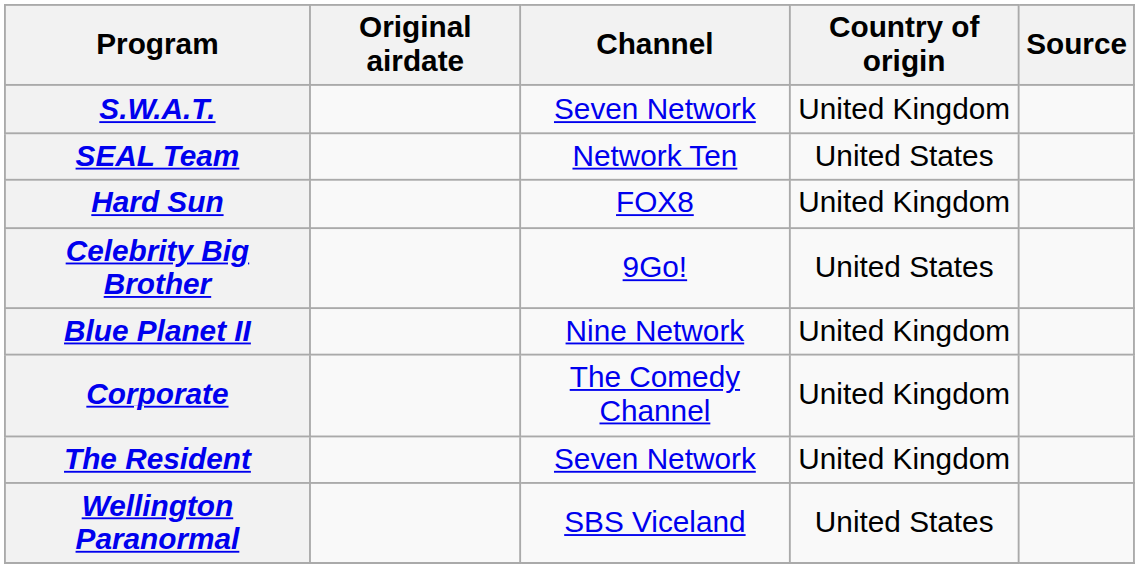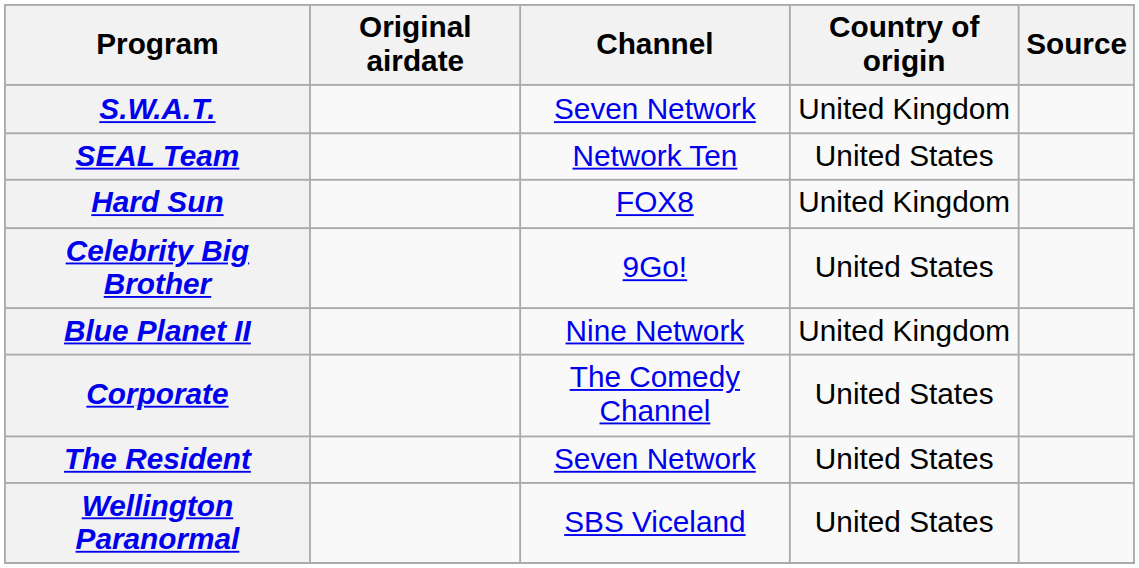 <table class="wikitable plainrowheaders sortable" style="text-align:center">
 <tr>
 <th scope="col">Program</th>
 <th scope="col">Original airdate</th>
 <th scope="col">Channel</th>
 <th scope="col">Country of origin</th>
 <th scope="col" class="unsortable">Source</th>
 </tr>
 <tr>
 <th scope="row"><em><a href='#'>S.W.A.T.</a></em></th>
 <td></td>
 <td><a href='#'>Seven Network</a></td>
 <td>United Kingdom</td>
 <td></td>
 </tr>
 <tr>
 <th scope="row"><em><a href='#'>SEAL Team</a></em></th>
 <td></td>
 <td><a href='#'>Network Ten</a></td>
 <td>United States</td>
 <td></td>
 </tr>
 <tr>
 <th scope="row"><em><a href='#'>Hard Sun</a></em></th>
 <td></td>
 <td><a href='#'>FOX8</a></td>
 <td>United Kingdom</td>
 <td></td>
 </tr>
 <tr>
 <th scope="row"><em><a href='#'>Celebrity Big Brother</a></em></th>
 <td></td>
 <td><a href='#'>9Go!</a></td>
 <td>United States</td>
 <td></td>
 </tr>
 <tr>
 <th scope="row"><em><a href='#'>Blue Planet II</a></em></th>
 <td></td>
 <td><a href='#'>Nine Network</a></td>
 <td>United Kingdom</td>
 <td></td>
 </tr>
 <tr>
 <th scope="row"><em><a href='#'>Corporate</a></em></th>
 <td></td>
 <td><a href='#'>The Comedy Channel</a></td>
-<td>United Kingdom</td>
+<td>United States</td>
 <td></td>
 </tr>
 <tr>
 <th scope="row"><em><a href='#'>The Resident</a></em></th>
 <td></td>
 <td><a href='#'>Seven Network</a></td>
-<td>United Kingdom</td>
+<td>United States</td>
 <td></td>
 </tr>
 <tr>
 <th scope="row"><em><a href='#'>Wellington Paranormal</a></em></th>
 <td></td>
 <td><a href='#'>SBS Viceland</a></td>
 <td>United States</td>
 <td></td>
 </tr>
 <tr>
 </tr>
 </table>
